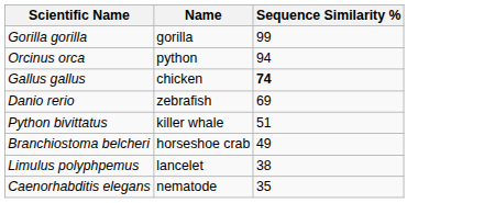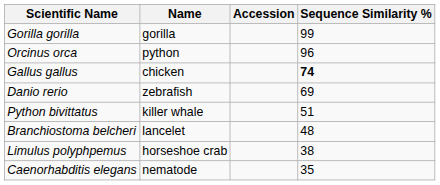 <table class="wikitable sortable">
 <tr>
 <th>Scientific Name</th>
 <th>Name</th>
+<th>Accession</th>
 <th>Sequence Similarity %</th>
 </tr>
 <tr>
 <td><em>Gorilla gorilla</em></td>
 <td>gorilla</td>
+<td></td>
 <td>99</td>
 </tr>
 <tr>
 <td><em>Orcinus orca</em></td>
 <td>python</td>
-<td>94</td>
+<td></td>
+<td>96</td>
 </tr>
 <tr>
 <td><em>Gallus gallus</em></td>
 <td>chicken</td>
+<td></td>
 <td><strong>74</strong></td>
 </tr>
 <tr>
 <td><em>Danio rerio</em></td>
 <td>zebrafish</td>
+<td></td>
 <td>69</td>
 </tr>
 <tr>
 <td><em>Python bivittatus</em></td>
 <td>killer whale</td>
+<td></td>
 <td>51</td>
 </tr>
 <tr>
 <td><em>Branchiostoma belcheri</em></td>
-<td>horseshoe crab</td>
-<td>49</td>
+<td>lancelet</td>
+<td></td>
+<td>48</td>
 </tr>
 <tr>
 <td><em>Limulus polyphpemus</em></td>
-<td>lancelet</td>
+<td>horseshoe crab</td>
+<td></td>
 <td>38</td>
 </tr>
 <tr>
 <td><em>Caenorhabditis elegans</em></td>
 <td>nematode</td>
+<td></td>
 <td>35</td>
 </tr>
 </table>
